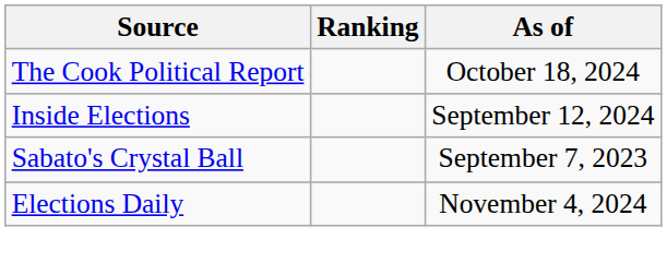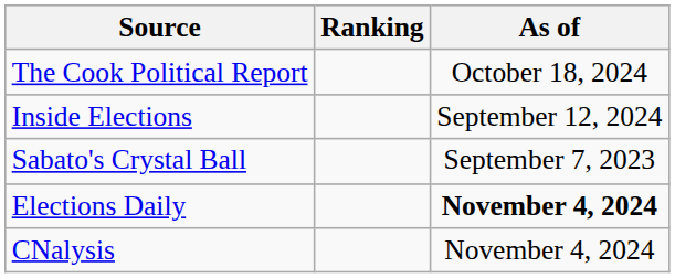 <table class="wikitable" style="text-align:center">
 <tr>
 <th>Source</th>
 <th>Ranking</th>
 <th>As of</th>
 </tr>
 <tr>
 <td align=left><a href='#'>The Cook Political Report</a></td>
 <td></td>
 <td>October 18, 2024</td>
 </tr>
 <tr>
 <td align=left><a href='#'>Inside Elections</a></td>
 <td></td>
 <td>September 12, 2024</td>
 </tr>
 <tr>
 <td align=left><a href='#'>Sabato's Crystal Ball</a></td>
 <td></td>
 <td>September 7, 2023</td>
 </tr>
 <tr>
 <td align=left><a href='#'>Elections Daily</a></td>
 <td></td>
+<td><strong>November 4, 2024</strong></td>
+</tr>
+<tr>
+<td align=left><a href='#'>CNalysis</a></td>
+<td></td>
 <td>November 4, 2024</td>
 </tr>
 </table>
